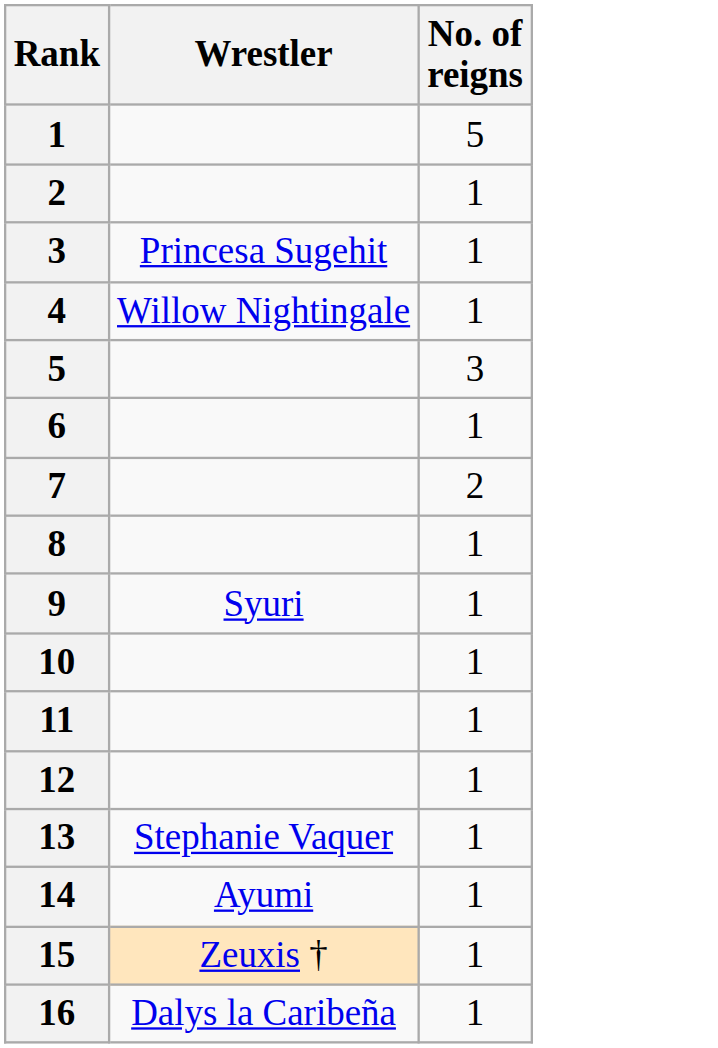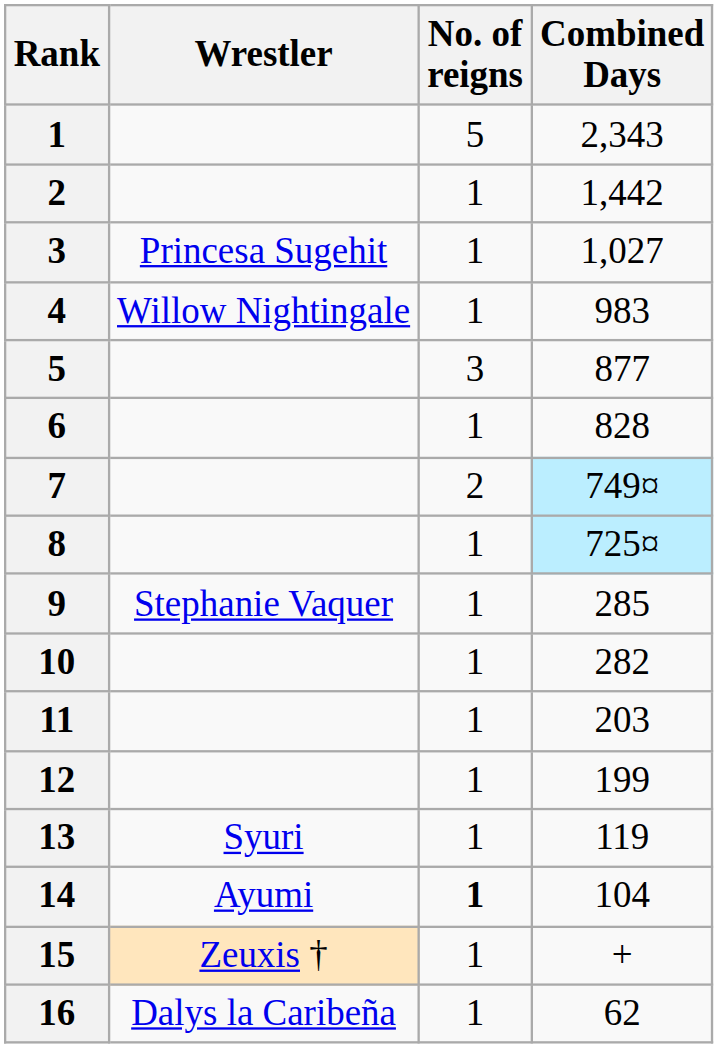 <table class="wikitable sortable" style="text-align: center">
 <tr>
 <th>Rank</th>
 <th>Wrestler</th>
 <th>No. of<br>reigns</th>
+<th>Combined<br>Days</th>
 </tr>
 <tr>
 <th>1</th>
 <td></td>
 <td>5</td>
+<td>2,343</td>
 </tr>
 <tr>
 <th>2</th>
 <td></td>
 <td>1</td>
+<td>1,442</td>
 </tr>
 <tr>
 <th>3</th>
 <td><a href='#'>Princesa Sugehit</a></td>
 <td>1</td>
+<td>1,027</td>
 </tr>
 <tr>
 <th>4</th>
 <td><a href='#'>Willow Nightingale</a></td>
 <td>1</td>
+<td>983</td>
 </tr>
 <tr>
 <th>5</th>
 <td></td>
 <td>3</td>
+<td>877</td>
 </tr>
 <tr>
 <th>6</th>
 <td></td>
 <td>1</td>
+<td>828</td>
 </tr>
 <tr>
 <th>7</th>
 <td></td>
 <td>2</td>
+<td style="background-color:#bbeeff">749¤</td>
 </tr>
 <tr>
 <th>8</th>
 <td></td>
 <td>1</td>
+<td style="background-color:#bbeeff">725¤</td>
 </tr>
 <tr>
 <th>9</th>
-<td><a href='#'>Syuri</a></td>
+<td><a href='#'>Stephanie Vaquer</a></td>
 <td>1</td>
+<td>285</td>
 </tr>
 <tr>
 <th>10</th>
 <td></td>
 <td>1</td>
+<td>282</td>
 </tr>
 <tr>
 <th>11</th>
 <td></td>
 <td>1</td>
+<td>203</td>
 </tr>
 <tr>
 <th>12</th>
 <td></td>
 <td>1</td>
+<td>199</td>
 </tr>
 <tr>
 <th>13</th>
-<td><a href='#'>Stephanie Vaquer</a></td>
+<td><a href='#'>Syuri</a></td>
 <td>1</td>
+<td>119</td>
 </tr>
 <tr>
 <th>14</th>
 <td><a href='#'>Ayumi</a></td>
-<td>1</td>
+<td><strong>1</strong></td>
+<td>104</td>
 </tr>
 <tr>
 <th>15</th>
 <td style="background-color:#FFE6BD"><a href='#'>Zeuxis</a> †</td>
 <td>1</td>
+<td>+</td>
 </tr>
 <tr>
 <th>16</th>
 <td><a href='#'>Dalys la Caribeña</a></td>
 <td>1</td>
+<td>62</td>
 </tr>
 </table>
